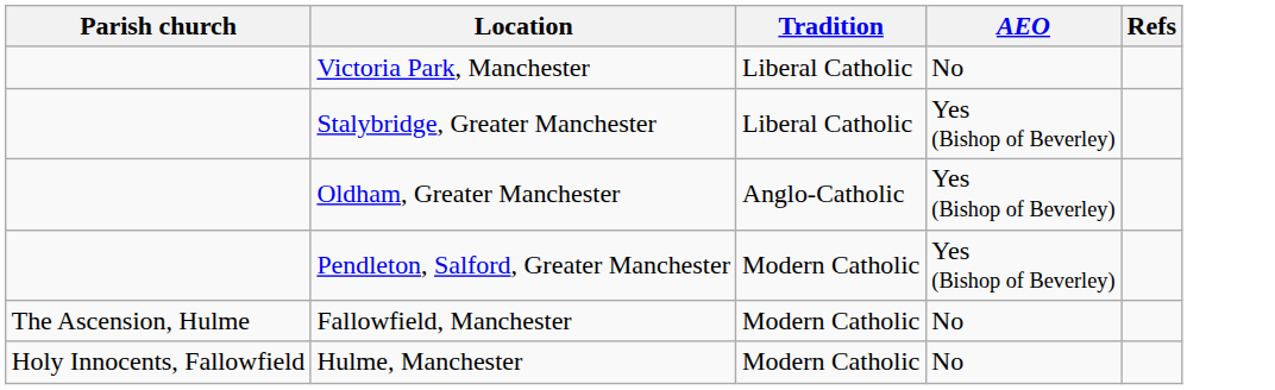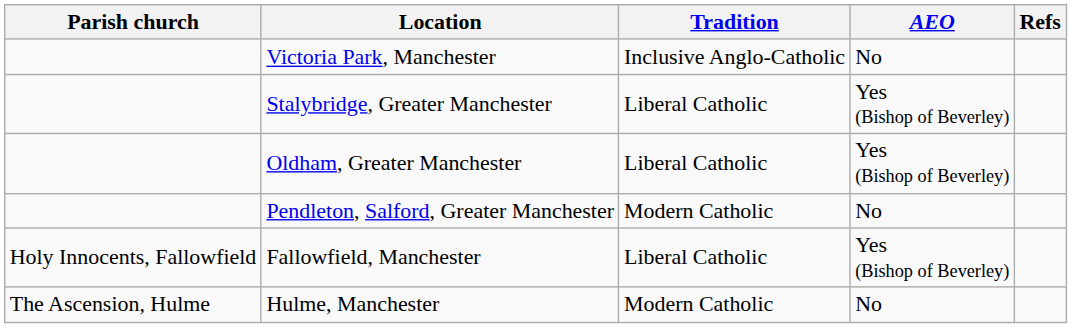 <table class="wikitable sortable">
 <tr>
 <th>Parish church</th>
 <th>Location</th>
 <th><a href='#'>Tradition</a></th>
 <th><em><a href='#'>AEO</a></em></th>
 <th>Refs</th>
 </tr>
 <tr>
 <td></td>
 <td><a href='#'>Victoria Park</a>, Manchester</td>
-<td>Liberal Catholic</td>
+<td>Inclusive Anglo-Catholic</td>
 <td>No</td>
 <td></td>
 </tr>
 <tr>
 <td></td>
 <td><a href='#'>Stalybridge</a>, Greater Manchester</td>
 <td>Liberal Catholic</td>
 <td>Yes <br> <small>(Bishop of Beverley)</small></td>
 <td></td>
 </tr>
 <tr>
 <td></td>
 <td><a href='#'>Oldham</a>, Greater Manchester</td>
-<td>Anglo-Catholic</td>
+<td>Liberal Catholic</td>
 <td>Yes <br> <small>(Bishop of Beverley)</small></td>
 <td></td>
 </tr>
 <tr>
 <td></td>
 <td><a href='#'>Pendleton</a>, <a href='#'>Salford</a>, Greater Manchester</td>
 <td>Modern Catholic</td>
+<td>No</td>
+<td></td>
+</tr>
+<tr>
+<td>Holy Innocents, Fallowfield</td>
+<td>Fallowfield, Manchester</td>
+<td>Liberal Catholic</td>
 <td>Yes <br> <small>(Bishop of Beverley)</small></td>
 <td></td>
 </tr>
 <tr>
 <td>The Ascension, Hulme</td>
-<td>Fallowfield, Manchester</td>
-<td>Modern Catholic</td>
-<td>No</td>
-<td></td>
-</tr>
-<tr>
-<td>Holy Innocents, Fallowfield</td>
 <td>Hulme, Manchester</td>
 <td>Modern Catholic</td>
 <td>No</td>
 <td></td>
 </tr>
 </table>
